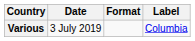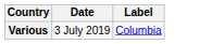 <table class="wikitable plainrowheaders">
 <tr>
 <th>Country</th>
 <th>Date</th>
-<th>Format</th>
 <th>Label</th>
 </tr>
 <tr>
 <th scope="row">Various</th>
 <td>3 July 2019</td>
-<td></td>
 <td><a href='#'>Columbia</a></td>
 </tr>
 </table>
